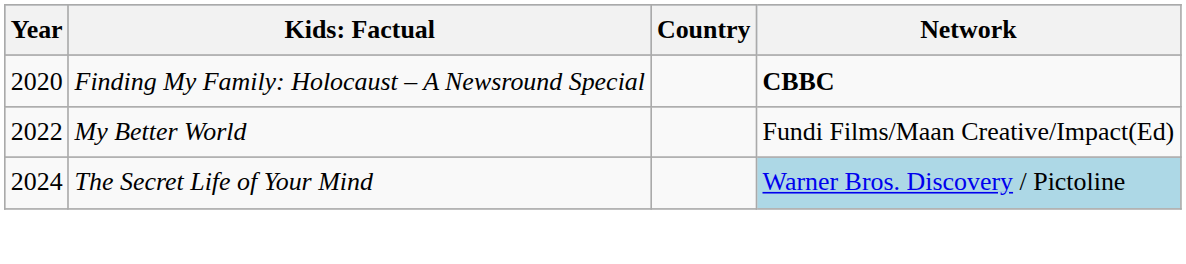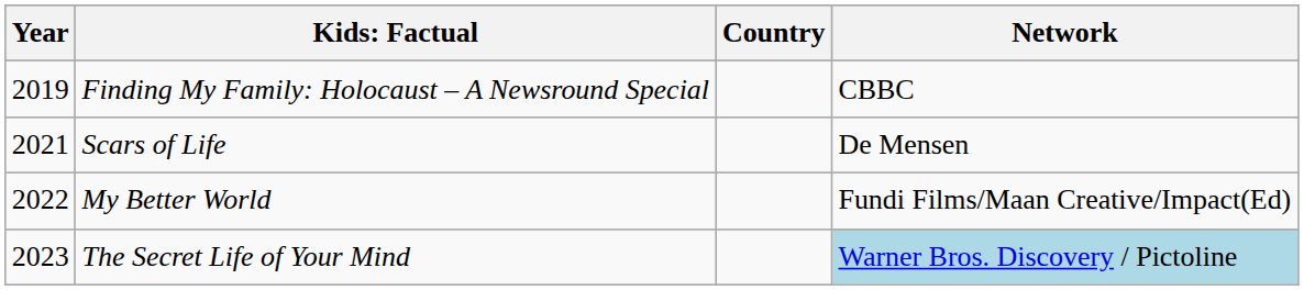 <table class="wikitable" style="font-size:1.00em; line-height:1.5em;">
 <tr style="background:#b0c4de; text-align:center;">
 <th>Year</th>
 <th>Kids: Factual</th>
 <th>Country</th>
 <th>Network</th>
 </tr>
 <tr>
-<td>2020</td>
+<td>2019</td>
 <td><em>Finding My Family: Holocaust – A Newsround Special</em></td>
 <td></td>
-<td><strong>CBBC</strong></td>
+<td>CBBC</td>
+</tr>
+<tr>
+<td>2021</td>
+<td><em>Scars of Life</em></td>
+<td></td>
+<td>De Mensen</td>
 </tr>
 <tr>
 <td>2022</td>
 <td><em>My Better World</em></td>
 <td></td>
 <td>Fundi Films/Maan Creative/Impact(Ed)</td>
 </tr>
 <tr>
-<td>2024</td>
+<td>2023</td>
 <td><em>The Secret Life of Your Mind</em></td>
 <td></td>
 <td style="background: lightblue;"><a href='#'>Warner Bros. Discovery</a> / Pictoline</td>
 </tr>
 </table>
